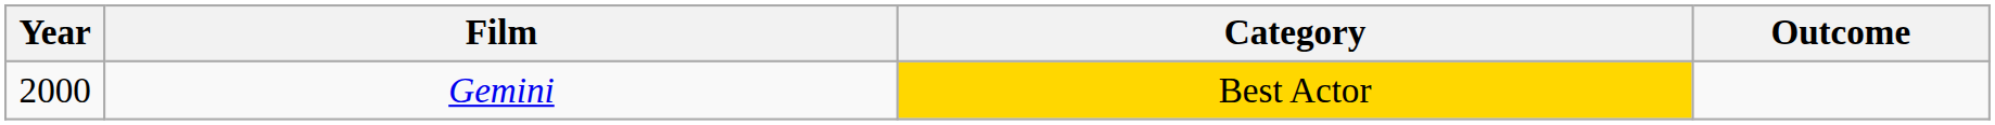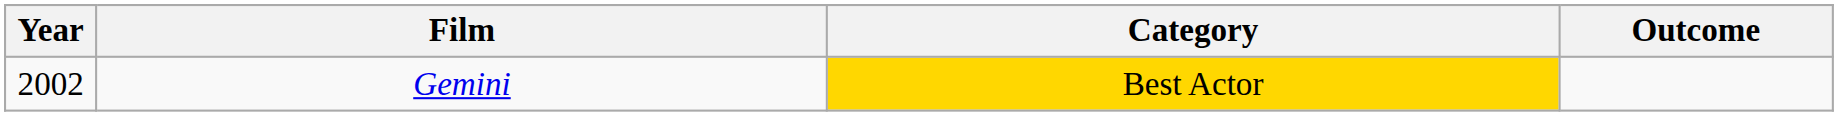 <table class="wikitable" style="width:100%;">
 <tr>
 <th width=5%>Year</th>
 <th width=40%>Film</th>
 <th style="width:40%;">Category</th>
 <th style="width:15%;">Outcome</th>
 </tr>
 <tr>
-<td style="text-align:center;">2000</td>
+<td style="text-align:center;">2002</td>
 <td style="text-align:center;"><em><a href='#'>Gemini</a></em></td>
 <td style="background: gold; text-align:center;">Best Actor</td>
 <td></td>
 </tr>
 </table>
